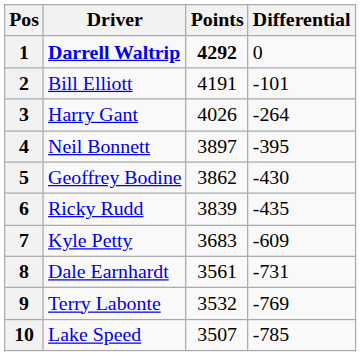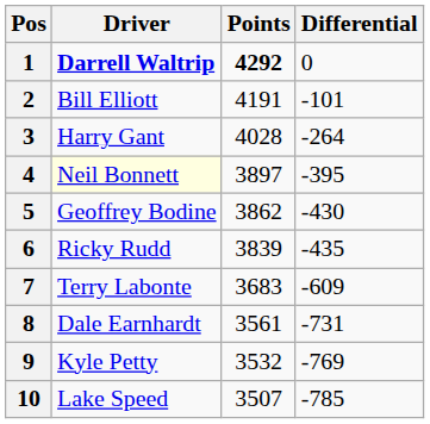 <table class="wikitable">
 <tr>
 <th>Pos</th>
 <th>Driver</th>
 <th>Points</th>
 <th>Differential</th>
 </tr>
 <tr>
 <th>1 </th>
 <td><strong><a href='#'>Darrell Waltrip</a></strong></td>
 <td style="text-align:center;"><strong>4292</strong></td>
 <td>0</td>
 </tr>
 <tr>
 <th>2 </th>
 <td><a href='#'>Bill Elliott</a></td>
 <td style="text-align:center;">4191</td>
 <td>-101</td>
 </tr>
 <tr>
 <th>3 </th>
 <td><a href='#'>Harry Gant</a></td>
-<td style="text-align:center;">4026</td>
+<td style="text-align:center;">4028</td>
 <td>-264</td>
 </tr>
 <tr>
 <th>4 </th>
-<td><a href='#'>Neil Bonnett</a></td>
+<td style="background: lightyellow;"><a href='#'>Neil Bonnett</a></td>
 <td style="text-align:center;">3897</td>
 <td>-395</td>
 </tr>
 <tr>
 <th>5 </th>
 <td><a href='#'>Geoffrey Bodine</a></td>
 <td style="text-align:center;">3862</td>
 <td>-430</td>
 </tr>
 <tr>
 <th>6 </th>
 <td><a href='#'>Ricky Rudd</a></td>
 <td style="text-align:center;">3839</td>
 <td>-435</td>
 </tr>
 <tr>
 <th>7 </th>
-<td><a href='#'>Kyle Petty</a></td>
+<td><a href='#'>Terry Labonte</a></td>
 <td style="text-align:center;">3683</td>
 <td>-609</td>
 </tr>
 <tr>
 <th>8 </th>
 <td><a href='#'>Dale Earnhardt</a></td>
 <td style="text-align:center;">3561</td>
 <td>-731</td>
 </tr>
 <tr>
 <th>9 </th>
-<td><a href='#'>Terry Labonte</a></td>
+<td><a href='#'>Kyle Petty</a></td>
 <td style="text-align:center;">3532</td>
 <td>-769</td>
 </tr>
 <tr>
 <th>10 </th>
 <td><a href='#'>Lake Speed</a></td>
 <td style="text-align:center;">3507</td>
 <td>-785</td>
 </tr>
 </table>
